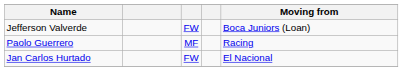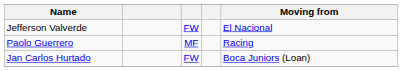 <table class="wikitable" style="text-align: center;">
 <tr>
 </tr>
 <tr>
 <th width=30% align="center">Name</th>
 <th width=15% align="center"></th>
 <th width=5% align="center"></th>
 <th width=5% align="center"></th>
 <th width=45% align="center">Moving from</th>
 </tr>
 <tr>
 <td align=left>Jefferson Valverde</td>
 <td></td>
 <td><a href='#'>FW</a></td>
 <td></td>
-<td align=left><a href='#'>Boca Juniors</a>  (Loan)</td>
+<td align=left><a href='#'>El Nacional</a> </td>
 </tr>
 <tr>
 <td align=left><a href='#'>Paolo Guerrero</a></td>
 <td></td>
 <td><a href='#'>MF</a></td>
 <td></td>
 <td align=left><a href='#'>Racing</a> </td>
 </tr>
 <tr>
 <td align=left><a href='#'>Jan Carlos Hurtado</a></td>
 <td></td>
 <td><a href='#'>FW</a></td>
 <td></td>
-<td align=left><a href='#'>El Nacional</a> </td>
+<td align=left><a href='#'>Boca Juniors</a>  (Loan)</td>
 </tr>
 <tr>
 </tr>
 </table>
